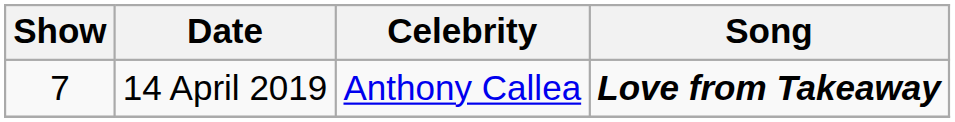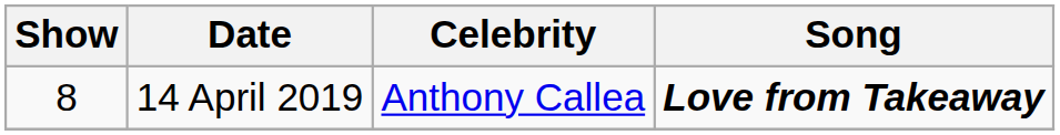 <table class="wikitable" style="text-align:center">
 <tr>
 <th>Show</th>
 <th>Date</th>
 <th>Celebrity</th>
 <th>Song</th>
 </tr>
 <tr>
-<td>7</td>
+<td>8</td>
 <td>14 April 2019</td>
 <td><a href='#'>Anthony Callea</a></td>
 <td><strong><em>Love from Takeaway</em></strong></td>
 </tr>
 <tr>
 </tr>
 </table>
